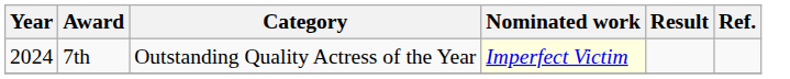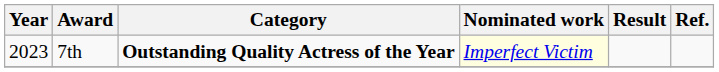 <table class="wikitable">
 <tr>
 <th>Year</th>
 <th>Award</th>
 <th>Category</th>
 <th>Nominated work</th>
 <th>Result</th>
 <th>Ref.</th>
 </tr>
 <tr>
-<td>2024</td>
+<td>2023</td>
 <td>7th</td>
-<td>Outstanding Quality Actress of the Year</td>
+<td><strong>Outstanding Quality Actress of the Year</strong></td>
 <td style="background: lightyellow;"><em><a href='#'>Imperfect Victim</a></em></td>
 <td></td>
 <td></td>
 </tr>
 <tr>
 </tr>
 </table>
